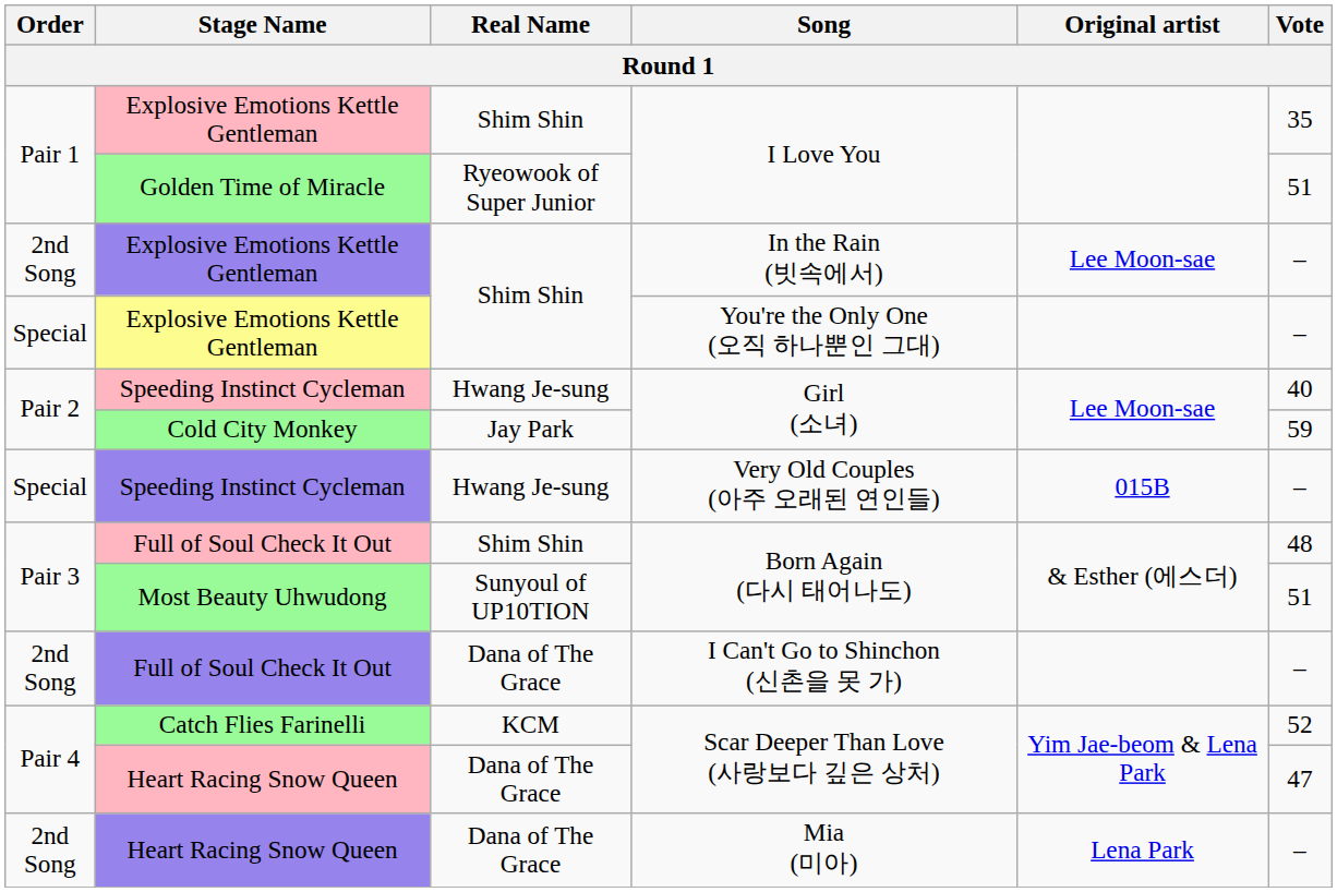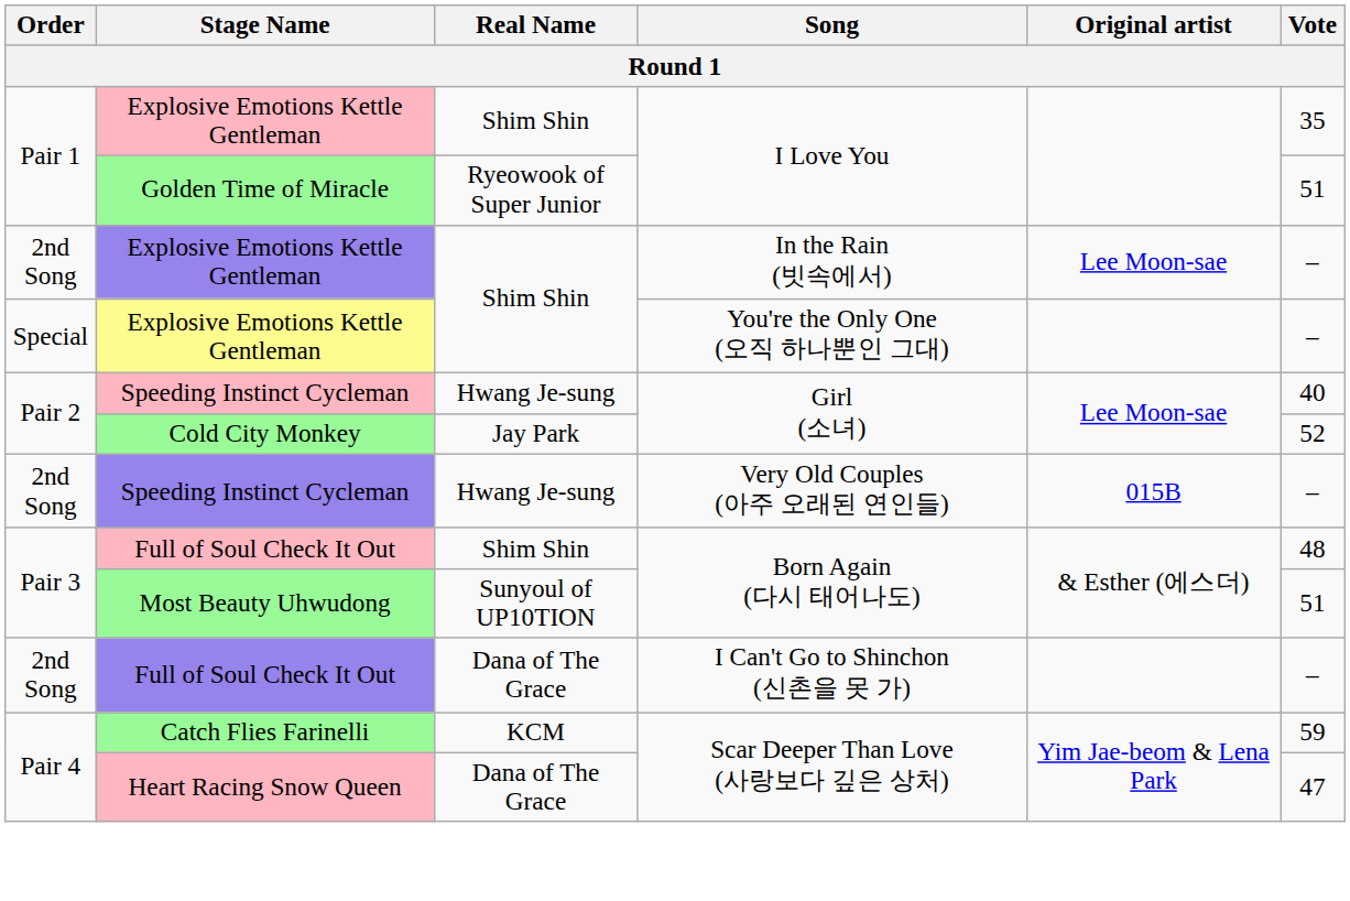 <table class="wikitable" style="text-align:center; width:95%;">
 <tr>
 <th style="width:1%;">Order</th>
 <th style="width:20%;">Stage Name</th>
 <th style="width:12%;">Real Name</th>
 <th style="width:23%;">Song</th>
 <th style="width:15%;">Original artist</th>
 <th style="width:1%;">Vote</th>
 </tr>
 <tr>
 <th colspan=6>Round 1</th>
 </tr>
 <tr>
 <td rowspan=2>Pair 1</td>
 <td bgcolor="lightpink">Explosive Emotions Kettle Gentleman</td>
 <td>Shim Shin</td>
 <td rowspan=2>I Love You</td>
 <td rowspan=2></td>
 <td>35</td>
 </tr>
 <tr>
 <td bgcolor="palegreen">Golden Time of Miracle</td>
 <td>Ryeowook of Super Junior</td>
 <td>51</td>
 </tr>
 <tr>
 <td>2nd Song</td>
 <td bgcolor="#9683EC">Explosive Emotions Kettle Gentleman</td>
 <td rowspan=2>Shim Shin</td>
 <td>In the Rain<br>(빗속에서)</td>
 <td><a href='#'>Lee Moon-sae</a></td>
 <td>–</td>
 </tr>
 <tr>
 <td>Special</td>
 <td bgcolor="#FDFC8F">Explosive Emotions Kettle Gentleman</td>
 <td>You're the Only One<br>(오직 하나뿐인 그대)</td>
 <td></td>
 <td>–</td>
 </tr>
 <tr>
 <td rowspan=2>Pair 2</td>
 <td bgcolor="lightpink">Speeding Instinct Cycleman</td>
 <td>Hwang Je-sung</td>
 <td rowspan=2>Girl<br>(소녀)</td>
 <td rowspan=2><a href='#'>Lee Moon-sae</a></td>
 <td>40</td>
 </tr>
 <tr>
 <td bgcolor="palegreen">Cold City Monkey</td>
 <td>Jay Park</td>
-<td>59</td>
+<td>52</td>
 </tr>
 <tr>
-<td>Special</td>
+<td>2nd Song</td>
 <td bgcolor="#9683EC">Speeding Instinct Cycleman</td>
 <td>Hwang Je-sung</td>
 <td>Very Old Couples<br>(아주 오래된 연인들)</td>
 <td><a href='#'>015B</a></td>
 <td>–</td>
 </tr>
 <tr>
 <td rowspan=2>Pair 3</td>
 <td bgcolor="lightpink">Full of Soul Check It Out</td>
 <td>Shim Shin</td>
 <td rowspan=2>Born Again<br>(다시 태어나도)</td>
 <td rowspan=2> & Esther (에스더)</td>
 <td>48</td>
 </tr>
 <tr>
 <td bgcolor="palegreen">Most Beauty Uhwudong</td>
 <td>Sunyoul of UP10TION</td>
 <td>51</td>
 </tr>
 <tr>
 <td>2nd Song</td>
 <td bgcolor="#9683EC">Full of Soul Check It Out</td>
 <td>Dana of The Grace</td>
 <td>I Can't Go to Shinchon<br>(신촌을 못 가)</td>
 <td></td>
 <td>–</td>
 </tr>
 <tr>
 <td rowspan=2>Pair 4</td>
 <td bgcolor="palegreen">Catch Flies Farinelli</td>
 <td>KCM</td>
 <td rowspan=2>Scar Deeper Than Love<br>(사랑보다 깊은 상처)</td>
 <td rowspan=2><a href='#'>Yim Jae-beom</a> & <a href='#'>Lena Park</a></td>
-<td>52</td>
+<td>59</td>
 </tr>
 <tr>
 <td bgcolor="lightpink">Heart Racing Snow Queen</td>
 <td>Dana of The Grace</td>
 <td>47</td>
 </tr>
-<tr>
-<td>2nd Song</td>
-<td bgcolor="#9683EC">Heart Racing Snow Queen</td>
-<td>Dana of The Grace</td>
-<td>Mia<br>(미아)</td>
-<td><a href='#'>Lena Park</a></td>
-<td>–</td>
-</tr>
 </table>
